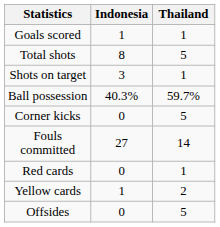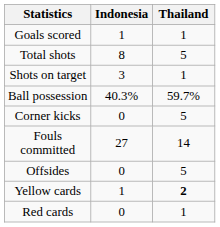 <table class="wikitable" style="text-align:center;margin: auto">
 <tr>
 <th scope=col width=100>Statistics</th>
 <th scope=col width=70>Indonesia</th>
 <th scope=col width=70>Thailand</th>
 </tr>
 <tr>
 <td>Goals scored</td>
 <td>1</td>
 <td>1</td>
 </tr>
 <tr>
 <td>Total shots</td>
 <td>8</td>
 <td>5</td>
 </tr>
 <tr>
 <td>Shots on target</td>
 <td>3</td>
 <td>1</td>
 </tr>
 <tr>
 <td>Ball possession</td>
 <td>40.3%</td>
 <td>59.7%</td>
 </tr>
 <tr>
 <td>Corner kicks</td>
 <td>0</td>
 <td>5</td>
 </tr>
 <tr>
 <td>Fouls committed</td>
 <td>27</td>
 <td>14</td>
 </tr>
 <tr>
+<td>Offsides</td>
+<td>0</td>
+<td>5</td>
+</tr>
+<tr>
+<td>Yellow cards</td>
+<td>1</td>
+<td><strong>2</strong></td>
+</tr>
+<tr>
 <td>Red cards</td>
 <td>0</td>
 <td>1</td>
 </tr>
-<tr>
-<td>Yellow cards</td>
-<td>1</td>
-<td>2</td>
-</tr>
-<tr>
-<td>Offsides</td>
-<td>0</td>
-<td>5</td>
-</tr>
 </table>
